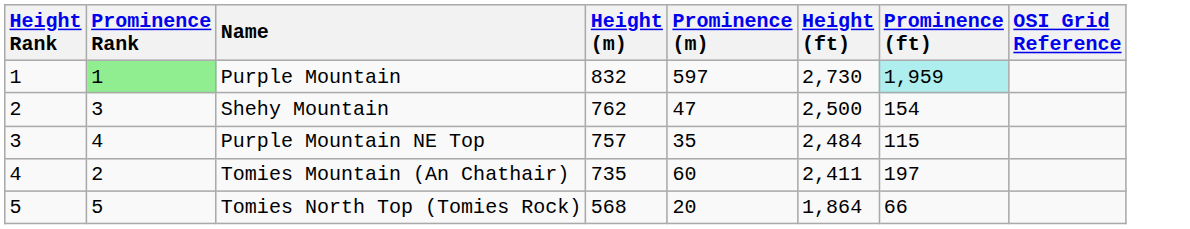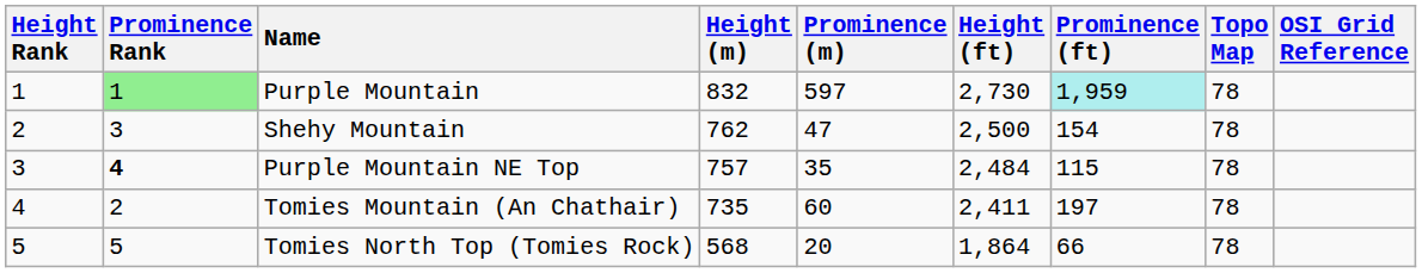 <table class="wikitable sortable" style="text-align:left">
 <tr>
 <th style="text-align:left"><a href='#'>Height</a><br>Rank</th>
 <th style="text-align:left"><a href='#'>Prominence</a><br>Rank</th>
 <th style="text-align:left">Name</th>
 <th style="text-align:left"><a href='#'>Height</a><br>(m)</th>
 <th style="text-align:left"><a href='#'>Prominence</a><br>(m)</th>
 <th style="text-align:left"><a href='#'>Height</a><br>(ft)</th>
 <th style="text-align:left"><a href='#'>Prominence</a><br>(ft)</th>
+<th style="text-align:left"><a href='#'>Topo<br>Map</a></th>
 <th style="text-align:left"><a href='#'>OSI Grid<br>Reference</a></th>
 </tr>
 <tr>
 <td>1</td>
 <td style="background: lightgreen;">1</td>
 <td>Purple Mountain</td>
 <td>832</td>
 <td>597</td>
 <td>2,730</td>
 <td style="background: paleturquoise;">1,959</td>
+<td>78</td>
 <td></td>
 </tr>
 <tr>
 <td>2</td>
 <td>3</td>
 <td>Shehy Mountain</td>
 <td>762</td>
 <td>47</td>
 <td>2,500</td>
 <td>154</td>
+<td>78</td>
 <td></td>
 </tr>
 <tr>
 <td>3</td>
-<td>4</td>
+<td><strong>4</strong></td>
 <td>Purple Mountain NE Top</td>
 <td>757</td>
 <td>35</td>
 <td>2,484</td>
 <td>115</td>
+<td>78</td>
 <td></td>
 </tr>
 <tr>
 <td>4</td>
 <td>2</td>
 <td>Tomies Mountain (An Chathair)</td>
 <td>735</td>
 <td>60</td>
 <td>2,411</td>
 <td>197</td>
+<td>78</td>
 <td></td>
 </tr>
 <tr>
 <td>5</td>
 <td>5</td>
 <td>Tomies North Top (Tomies Rock)</td>
 <td>568</td>
 <td>20</td>
 <td>1,864</td>
 <td>66</td>
+<td>78</td>
 <td></td>
 </tr>
 </table>
